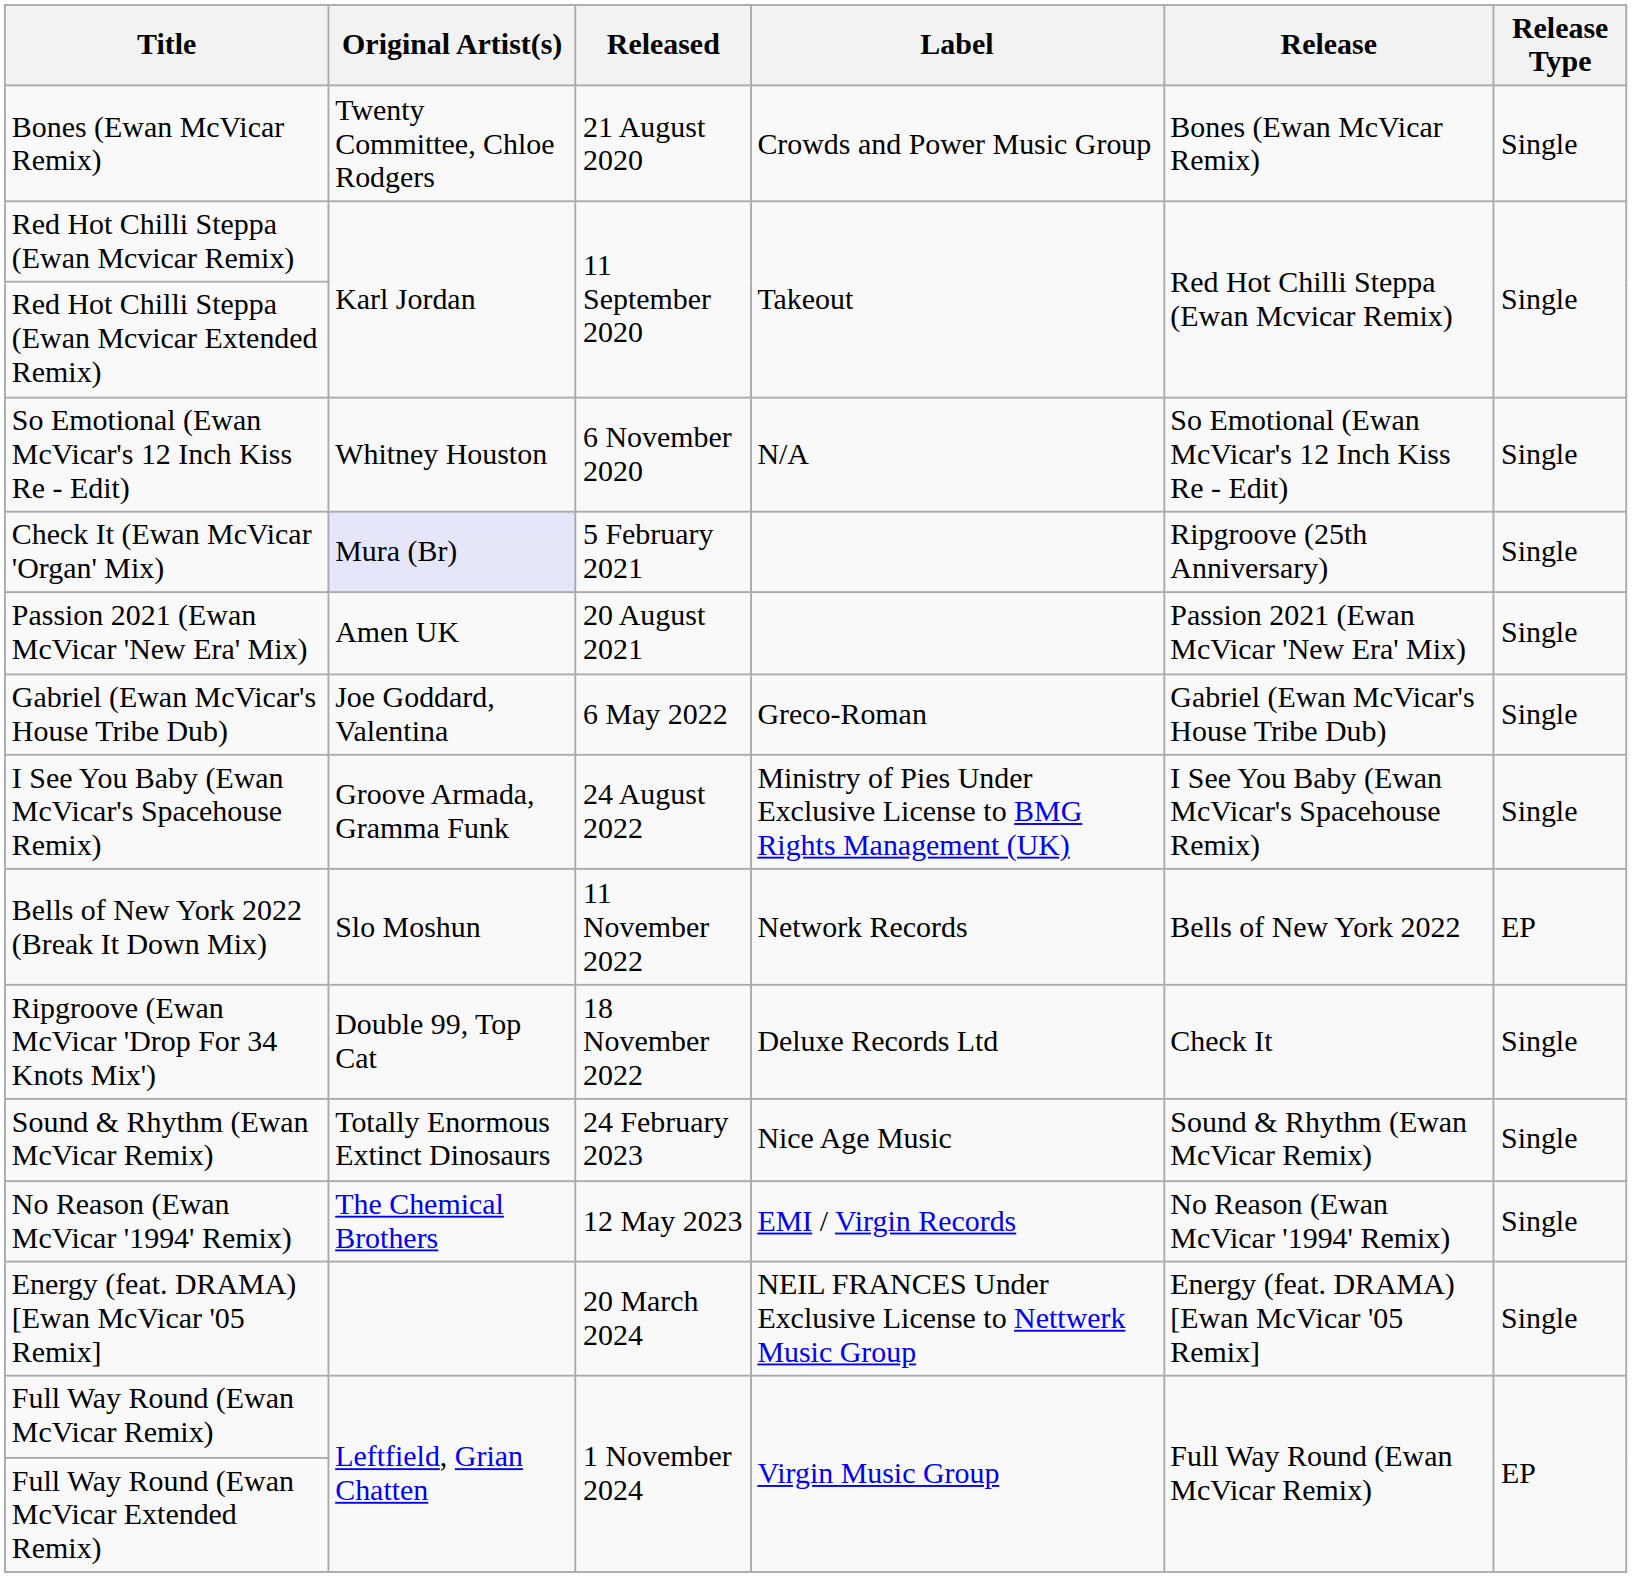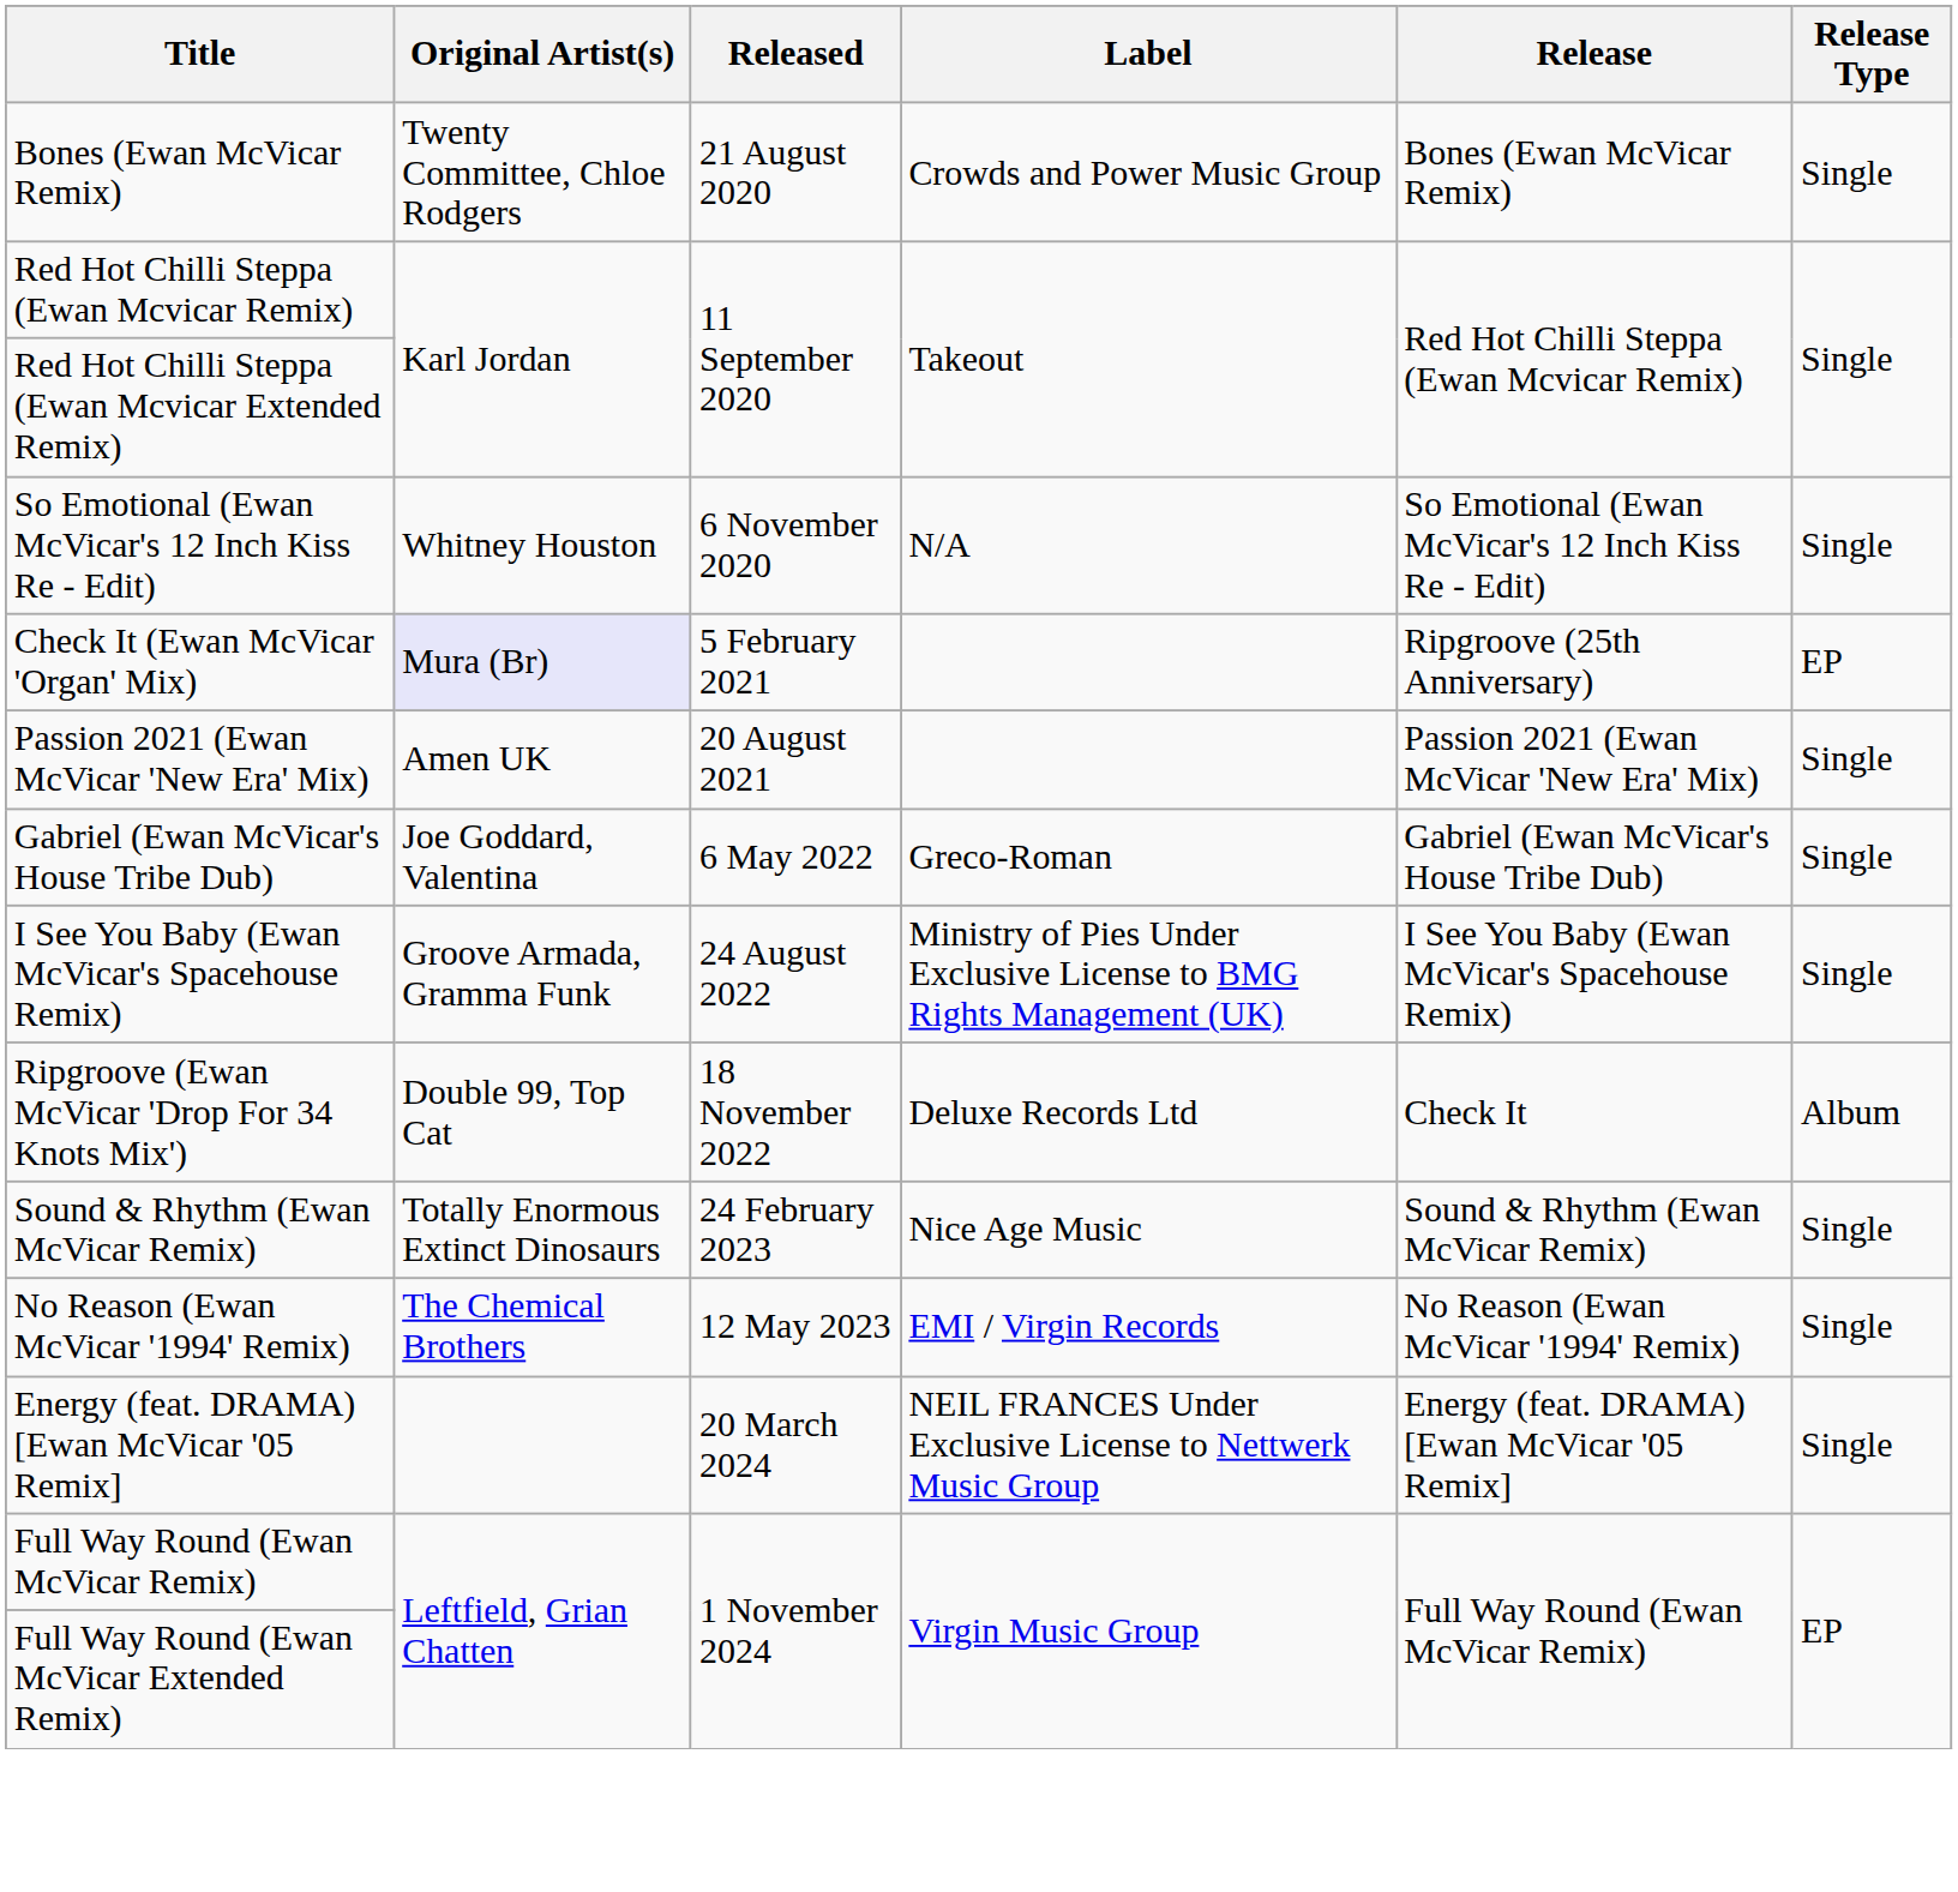 <table class="wikitable">
 <tr>
 <th>Title</th>
 <th>Original Artist(s)</th>
 <th>Released</th>
 <th>Label</th>
 <th>Release</th>
 <th>Release Type</th>
 </tr>
 <tr>
 <td>Bones (Ewan McVicar Remix)</td>
 <td>Twenty Committee, Chloe Rodgers</td>
 <td>21 August 2020</td>
 <td>Crowds and Power Music Group</td>
 <td>Bones (Ewan McVicar Remix)</td>
 <td>Single</td>
 </tr>
 <tr>
 <td>Red Hot Chilli Steppa (Ewan Mcvicar Remix)</td>
 <td rowspan="2">Karl Jordan</td>
 <td rowspan="2">11 September 2020</td>
 <td rowspan="2">Takeout</td>
 <td rowspan="2">Red Hot Chilli Steppa (Ewan Mcvicar Remix)</td>
 <td rowspan="2">Single</td>
 </tr>
 <tr>
 <td>Red Hot Chilli Steppa (Ewan Mcvicar Extended Remix)</td>
 </tr>
 <tr>
 <td>So Emotional (Ewan McVicar's 12 Inch Kiss Re - Edit)</td>
 <td>Whitney Houston</td>
 <td>6 November 2020</td>
 <td>N/A</td>
 <td>So Emotional (Ewan McVicar's 12 Inch Kiss Re - Edit)</td>
 <td>Single</td>
 </tr>
 <tr>
 <td>Check It (Ewan McVicar 'Organ' Mix)</td>
 <td style="background: lavender;">Mura (Br)</td>
 <td>5 February 2021</td>
 <td></td>
 <td>Ripgroove (25th Anniversary)</td>
-<td>Single</td>
+<td>EP</td>
 </tr>
 <tr>
 <td>Passion 2021 (Ewan McVicar 'New Era' Mix)</td>
 <td>Amen UK</td>
 <td>20 August 2021</td>
 <td></td>
 <td>Passion 2021 (Ewan McVicar 'New Era' Mix)</td>
 <td>Single</td>
 </tr>
 <tr>
 <td>Gabriel (Ewan McVicar's House Tribe Dub)</td>
 <td>Joe Goddard, Valentina</td>
 <td>6 May 2022</td>
 <td>Greco-Roman</td>
 <td>Gabriel (Ewan McVicar's House Tribe Dub)</td>
 <td>Single</td>
 </tr>
 <tr>
 <td>I See You Baby (Ewan McVicar's Spacehouse Remix)</td>
 <td>Groove Armada, Gramma Funk</td>
 <td>24 August 2022</td>
 <td>Ministry of Pies Under Exclusive License to <a href='#'>BMG Rights Management (UK)</a></td>
 <td>I See You Baby (Ewan McVicar's Spacehouse Remix)</td>
 <td>Single</td>
 </tr>
 <tr>
-<td>Bells of New York 2022 (Break It Down Mix)</td>
-<td>Slo Moshun</td>
-<td>11 November 2022</td>
-<td>Network Records</td>
-<td>Bells of New York 2022</td>
-<td>EP</td>
-</tr>
-<tr>
 <td>Ripgroove (Ewan McVicar 'Drop For 34 Knots Mix')</td>
 <td>Double 99, Top Cat</td>
 <td>18 November 2022</td>
 <td>Deluxe Records Ltd</td>
 <td>Check It</td>
-<td>Single</td>
+<td>Album</td>
 </tr>
 <tr>
 <td>Sound & Rhythm (Ewan McVicar Remix)</td>
 <td>Totally Enormous Extinct Dinosaurs</td>
 <td>24 February 2023</td>
 <td>Nice Age Music</td>
 <td>Sound & Rhythm (Ewan McVicar Remix)</td>
 <td>Single</td>
 </tr>
 <tr>
 <td>No Reason (Ewan McVicar '1994' Remix)</td>
 <td><a href='#'>The Chemical Brothers</a></td>
 <td>12 May 2023</td>
 <td><a href='#'>EMI</a> / <a href='#'>Virgin Records</a></td>
 <td>No Reason (Ewan McVicar '1994' Remix)</td>
 <td>Single</td>
 </tr>
 <tr>
 <td>Energy (feat. DRAMA) [Ewan McVicar '05 Remix]</td>
 <td></td>
 <td>20 March 2024</td>
 <td>NEIL FRANCES Under Exclusive License to <a href='#'>Nettwerk Music Group</a></td>
 <td>Energy (feat. DRAMA) [Ewan McVicar '05 Remix]</td>
 <td>Single</td>
 </tr>
 <tr>
 <td>Full Way Round (Ewan McVicar Remix)</td>
 <td rowspan="2"><a href='#'>Leftfield</a>, <a href='#'>Grian Chatten</a></td>
 <td rowspan="2">1 November 2024</td>
 <td rowspan="2"><a href='#'>Virgin Music Group</a></td>
 <td rowspan="2">Full Way Round (Ewan McVicar Remix)</td>
 <td rowspan="2">EP</td>
 </tr>
 <tr>
 <td>Full Way Round (Ewan McVicar Extended Remix)</td>
 </tr>
 </table>
